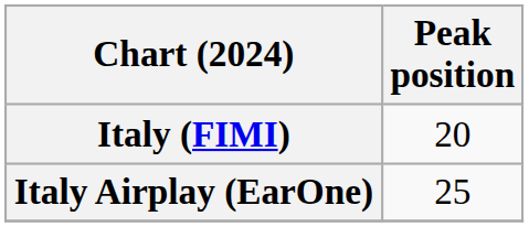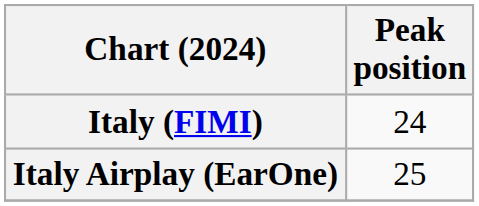 <table class="wikitable sortable plainrowheaders" style="text-align:center">
 <tr>
 <th scope="col">Chart (2024)</th>
 <th scope="col">Peak<br>position</th>
 </tr>
 <tr>
 <th scope="row">Italy (<a href='#'>FIMI</a>)</th>
-<td>20</td>
+<td>24</td>
 </tr>
 <tr>
 <th scope="row">Italy Airplay (EarOne)</th>
 <td>25</td>
 </tr>
 <tr>
 </tr>
 </table>
